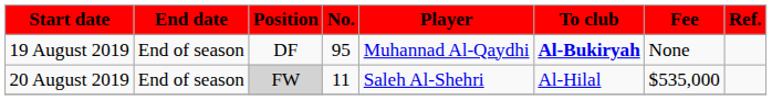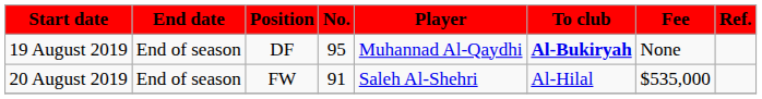 <table class="wikitable sortable">
 <tr>
 <th style="background:red; color:black;"><strong>Start date</strong></th>
 <th style="background:red; color:black;"><strong>End date</strong></th>
 <th style="background:red; color:black;"><strong>Position</strong></th>
 <th style="background:red; color:black;"><strong>No.</strong></th>
 <th style="background:red; color:black;"><strong>Player</strong></th>
 <th style="background:red; color:black;"><strong>To club</strong></th>
 <th style="background:red; color:black;"><strong>Fee</strong></th>
 <th style="background:red; color:black;"><strong>Ref.</strong></th>
 </tr>
 <tr>
 <td>19 August 2019</td>
 <td>End of season</td>
 <td style="text-align:center;">DF</td>
 <td style="text-align:center;">95</td>
 <td style="text-align:left;"> <a href='#'>Muhannad Al-Qaydhi</a></td>
 <td style="text-align:left;"><strong> <a href='#'>Al-Bukiryah</a></strong></td>
 <td>None</td>
 <td></td>
 </tr>
 <tr>
 <td>20 August 2019</td>
 <td>End of season</td>
-<td style="background: lightgrey; text-align:center;">FW</td>
-<td style="text-align:center;">11</td>
+<td style="text-align:center;">FW</td>
+<td style="text-align:center;">91</td>
 <td style="text-align:left;"> <a href='#'>Saleh Al-Shehri</a></td>
 <td style="text-align:left;"> <a href='#'>Al-Hilal</a></td>
 <td>$535,000</td>
 <td></td>
 </tr>
 <tr>
 </tr>
 </table>
